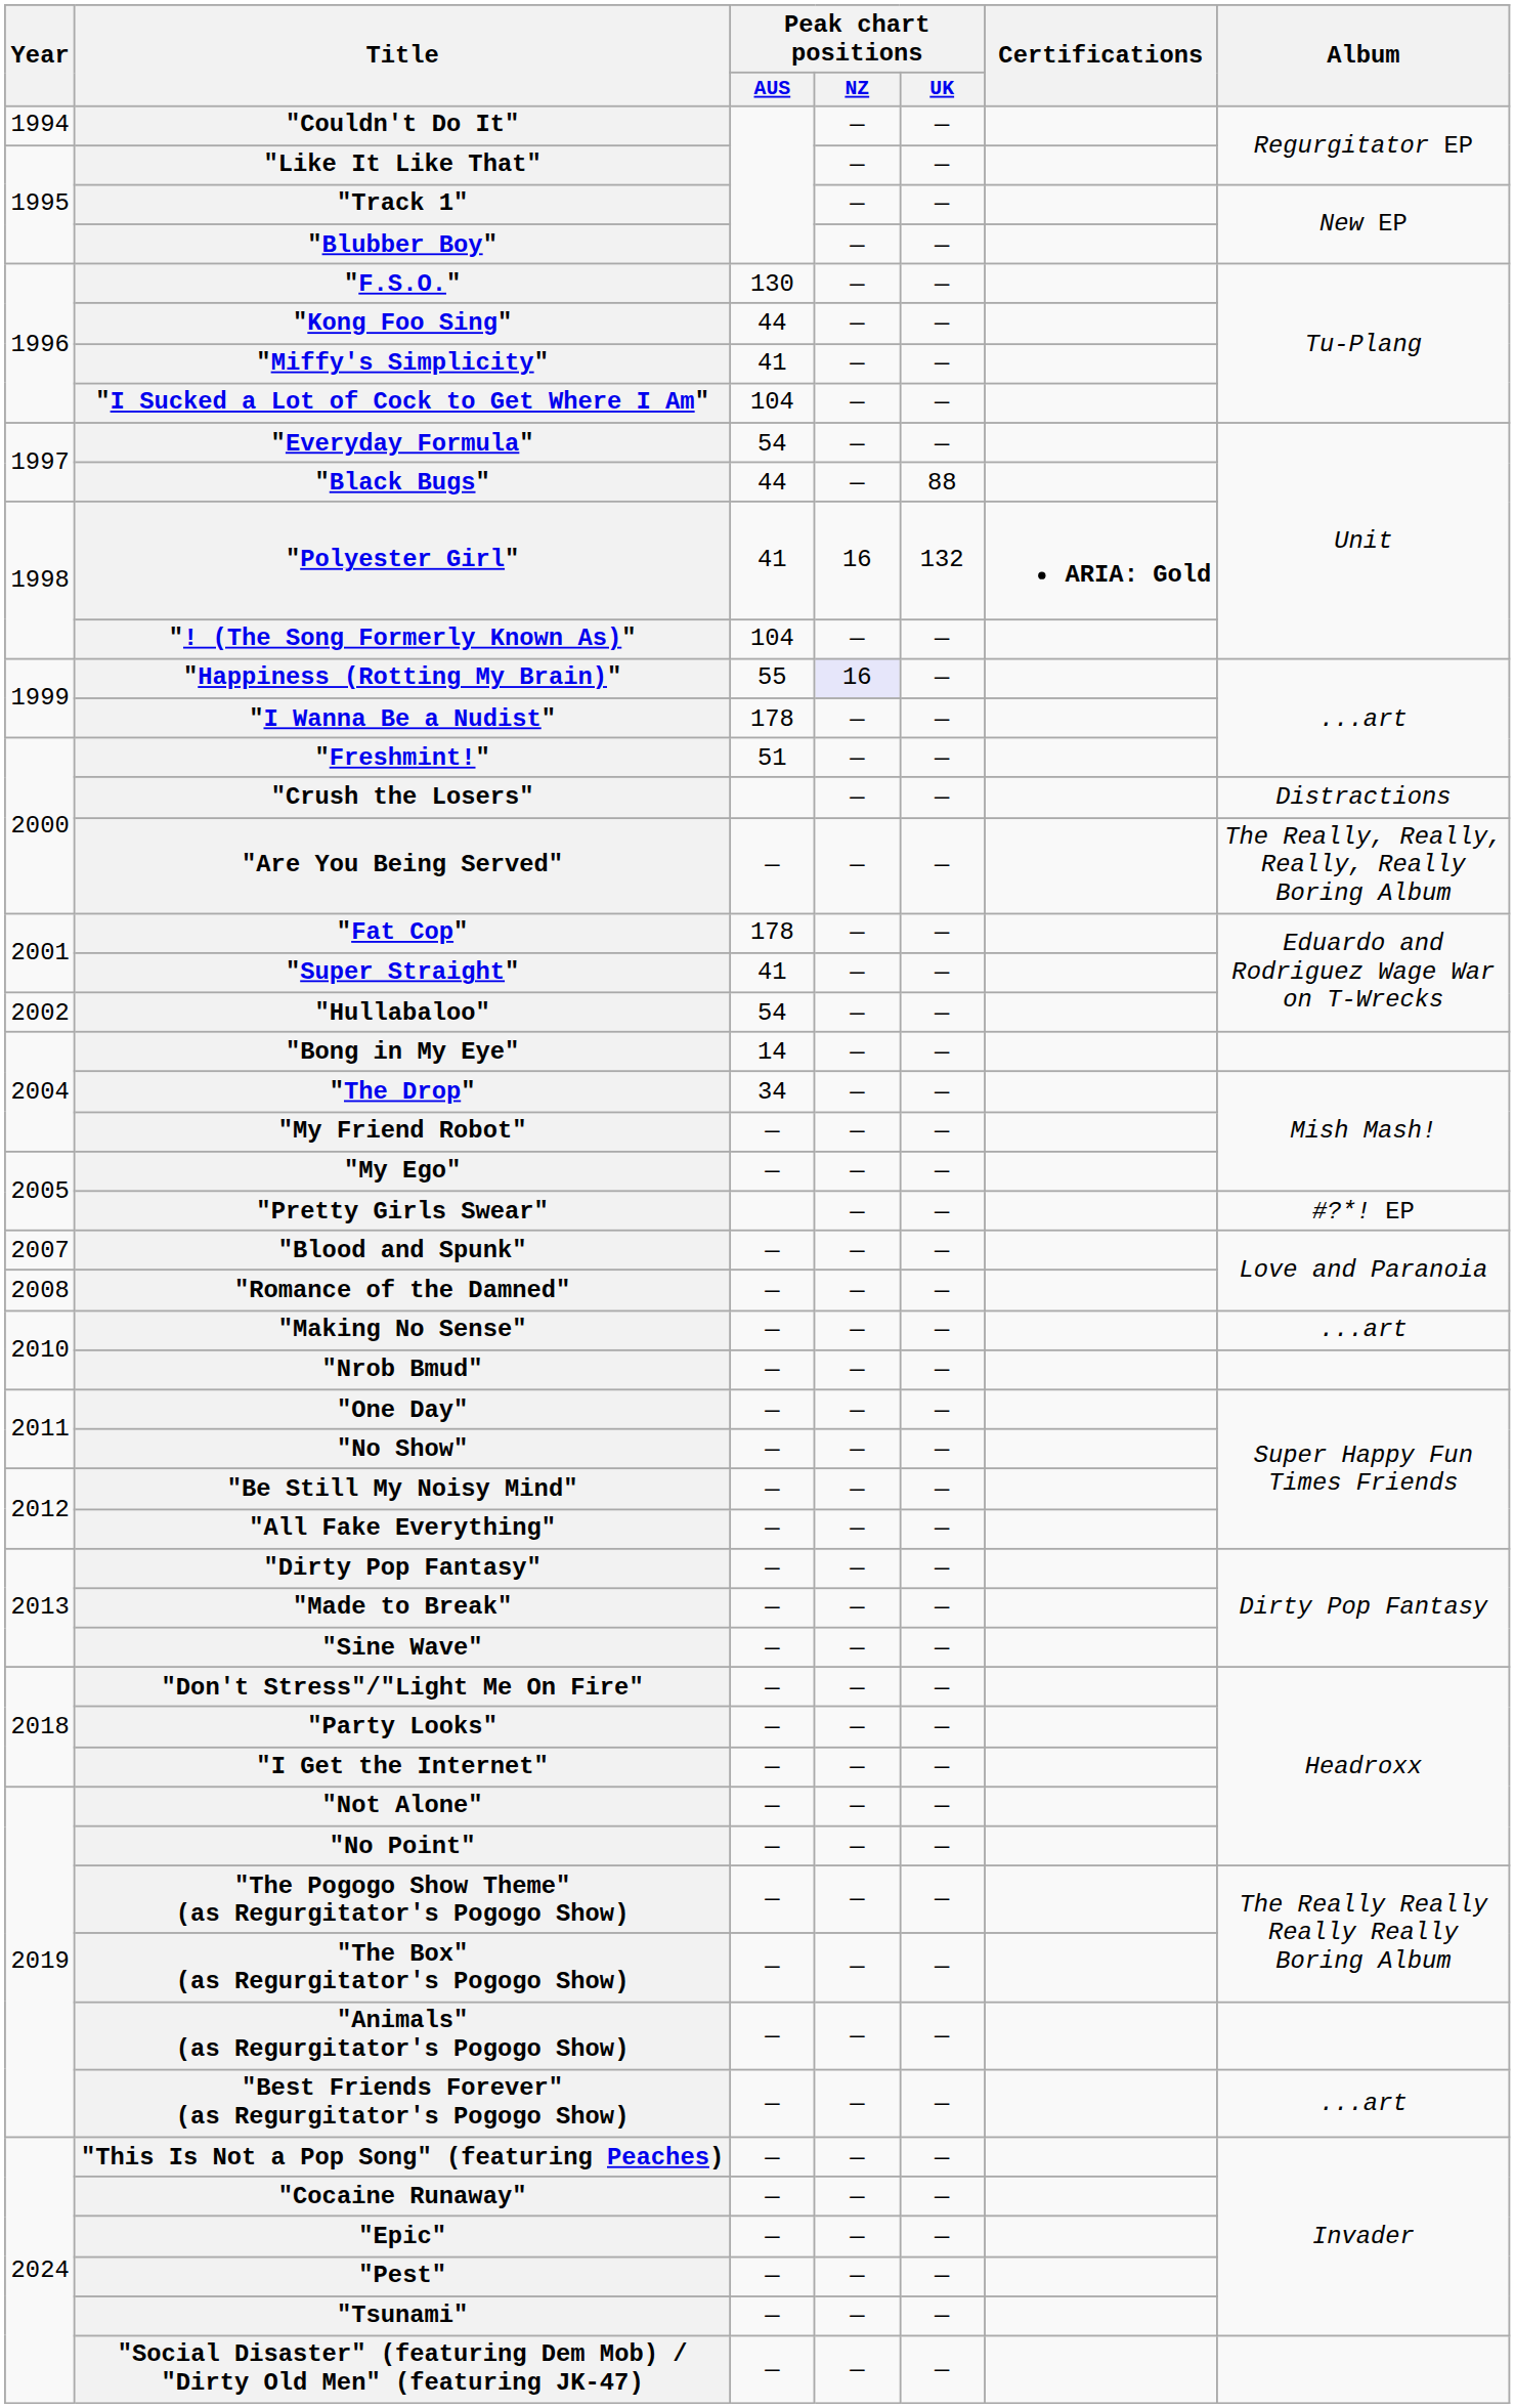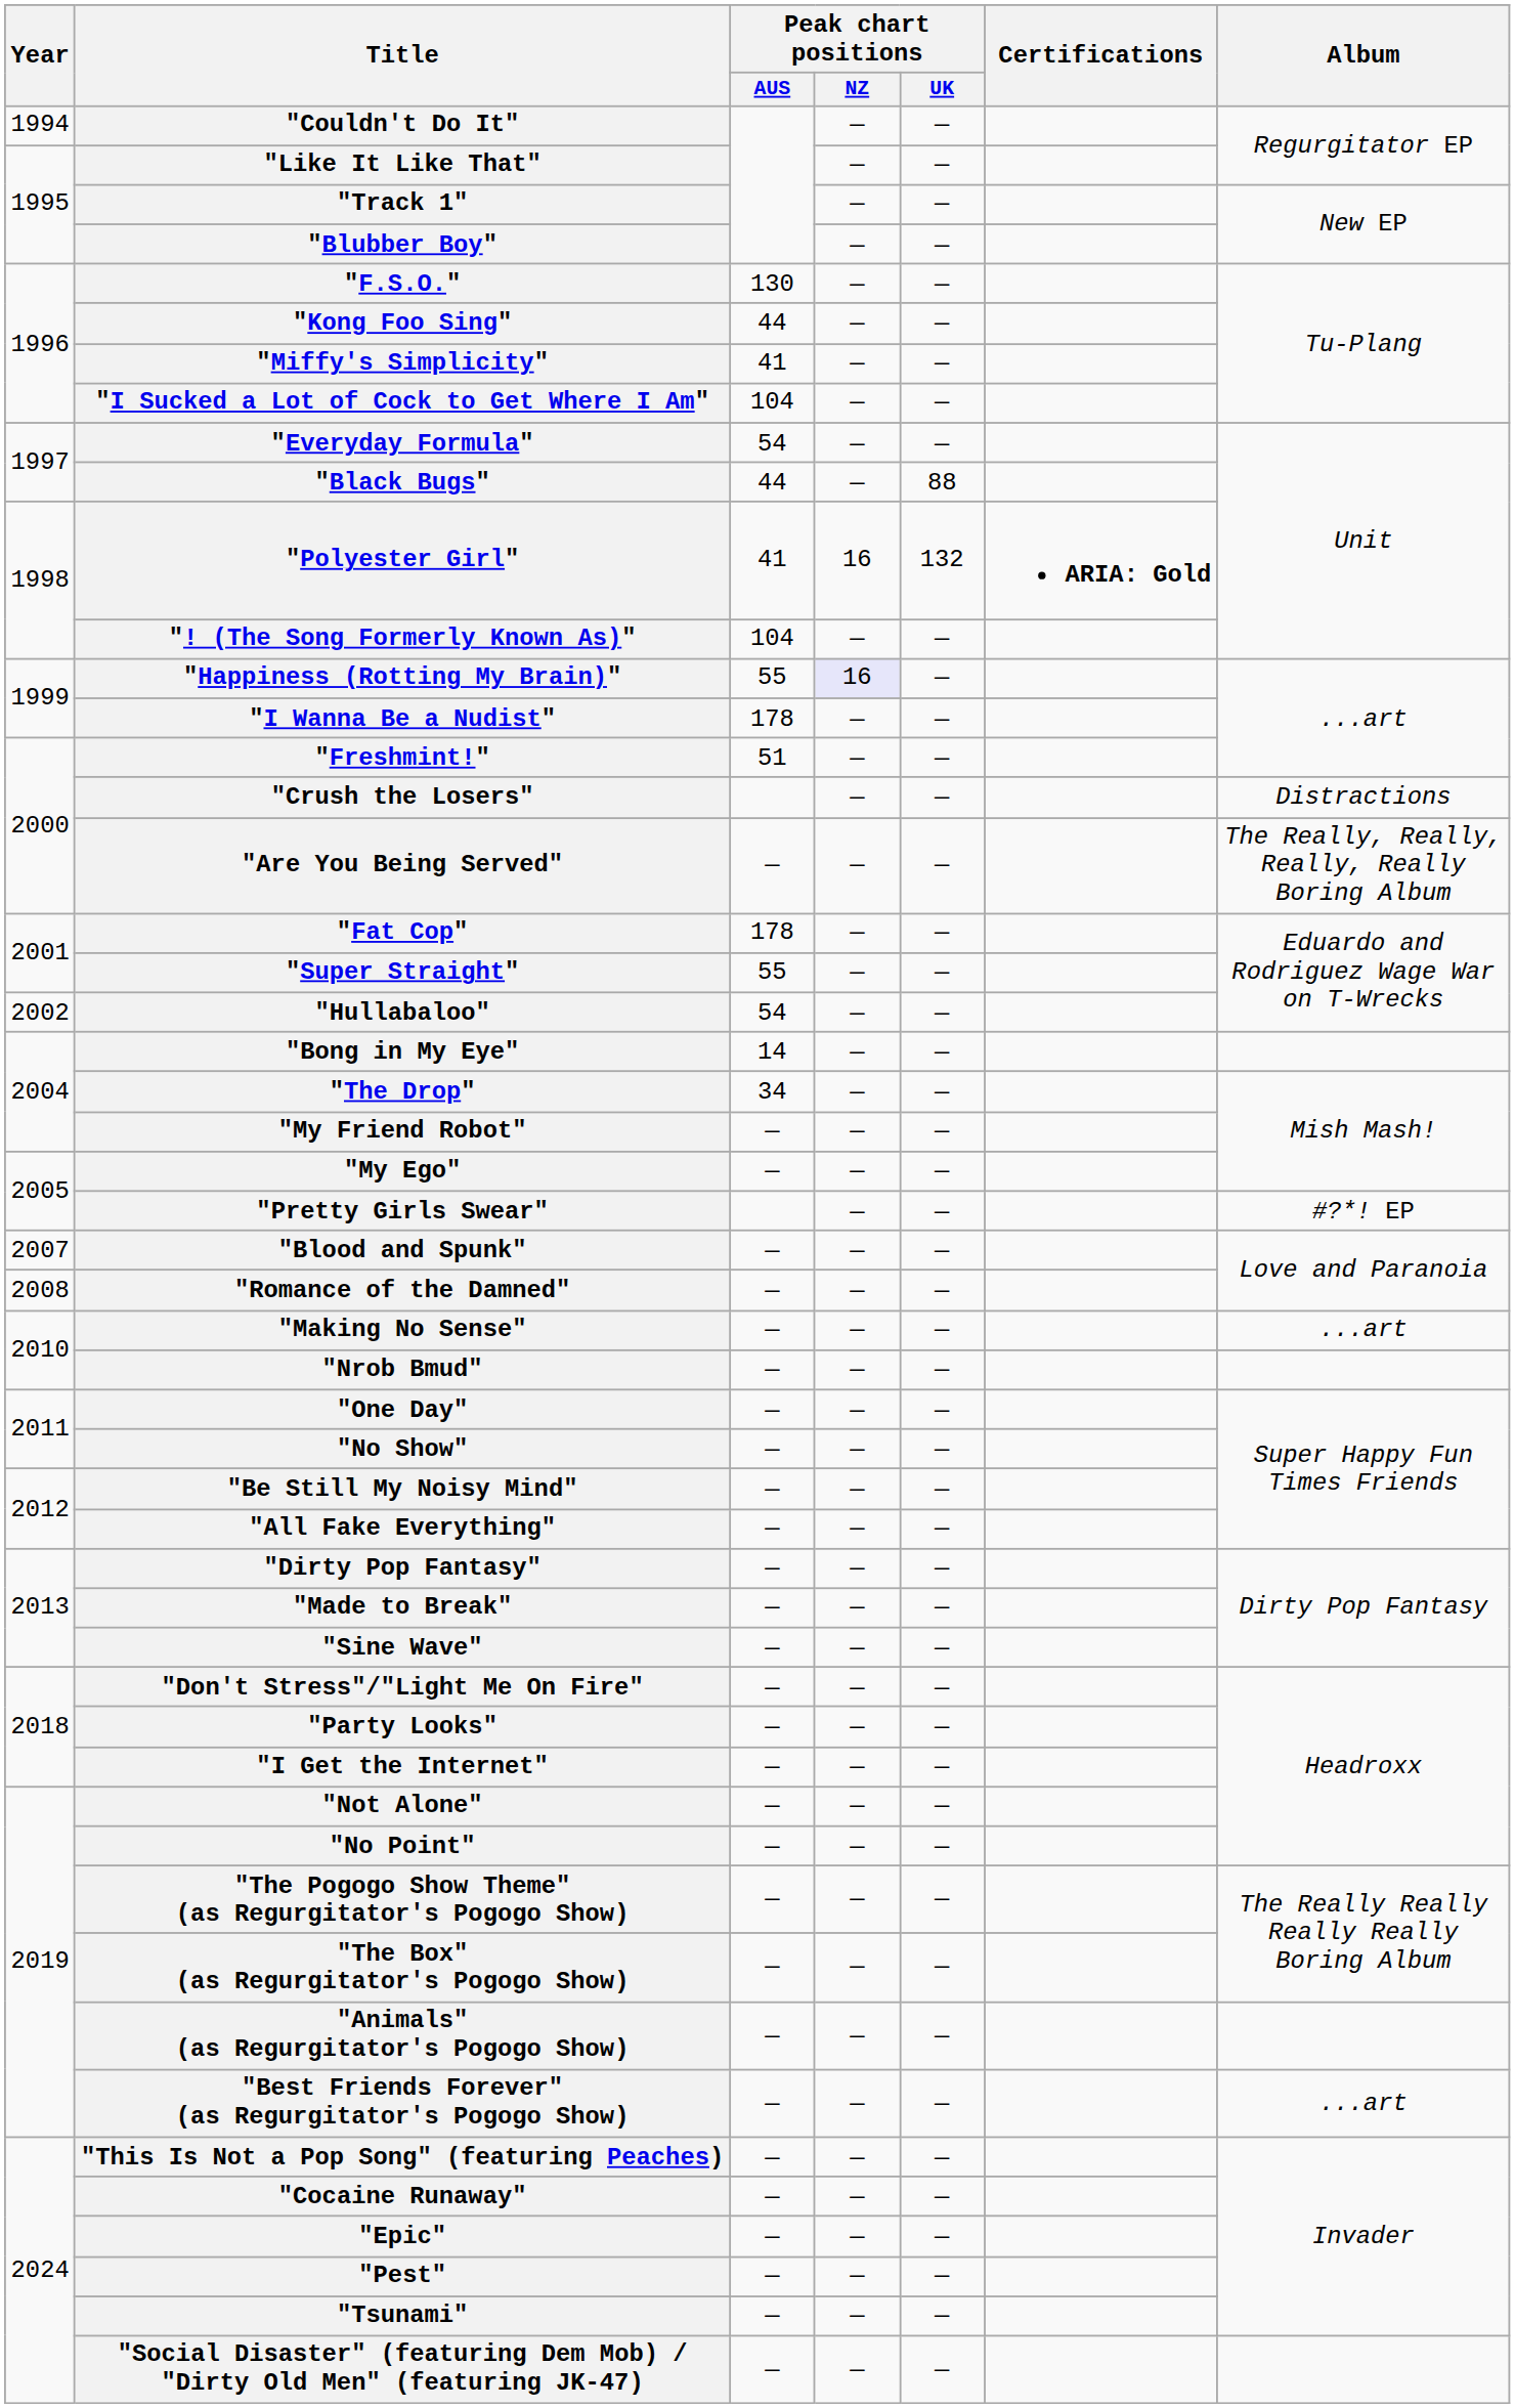 <table class="wikitable plainrowheaders" style="text-align:center;">
 <tr>
 <th rowspan="2">Year</th>
 <th rowspan="2">Title</th>
 <th colspan="3">Peak chart positions</th>
 <th rowspan="2">Certifications</th>
 <th rowspan="2" style="width:150px;">Album</th>
 </tr>
 <tr style="font-size:smaller;">
 <th style="width:40px;"><a href='#'>AUS</a><br></th>
 <th style="width:40px;"><a href='#'>NZ</a><br></th>
 <th style="width:40px;"><a href='#'>UK</a><br></th>
 </tr>
 <tr>
 <td>1994</td>
 <th scope="row">"Couldn't Do It"</th>
 <td rowspan="4"></td>
 <td>—</td>
 <td>—</td>
 <td></td>
 <td rowspan="2"><em>Regurgitator</em> EP</td>
 </tr>
 <tr>
 <td rowspan="3">1995</td>
 <th scope="row">"Like It Like That"</th>
 <td>—</td>
 <td>—</td>
 <td></td>
 </tr>
 <tr>
 <th scope="row">"Track 1"</th>
 <td>—</td>
 <td>—</td>
 <td></td>
 <td rowspan="2"><em>New</em> EP</td>
 </tr>
 <tr>
 <th scope="row">"<a href='#'>Blubber Boy</a>"</th>
 <td>—</td>
 <td>—</td>
 <td></td>
 </tr>
 <tr>
 <td rowspan="4">1996</td>
 <th scope="row">"<a href='#'>F.S.O.</a>"</th>
 <td>130</td>
 <td>—</td>
 <td>—</td>
 <td></td>
 <td rowspan="4"><em>Tu-Plang</em></td>
 </tr>
 <tr>
 <th scope="row">"<a href='#'>Kong Foo Sing</a>"</th>
 <td>44</td>
 <td>—</td>
 <td>—</td>
 <td></td>
 </tr>
 <tr>
 <th scope="row">"<a href='#'>Miffy's Simplicity</a>"</th>
 <td>41</td>
 <td>—</td>
 <td>—</td>
 <td></td>
 </tr>
 <tr>
 <th scope="row">"<a href='#'>I Sucked a Lot of Cock to Get Where I Am</a>"</th>
 <td>104</td>
 <td>—</td>
 <td>—</td>
 <td></td>
 </tr>
 <tr>
 <td rowspan="2">1997</td>
 <th scope="row">"<a href='#'>Everyday Formula</a>"</th>
 <td>54</td>
 <td>—</td>
 <td>—</td>
 <td></td>
 <td rowspan="4"><em>Unit</em></td>
 </tr>
 <tr>
 <th scope="row">"<a href='#'>Black Bugs</a>"</th>
 <td>44</td>
 <td>—</td>
 <td>88</td>
 <td></td>
 </tr>
 <tr>
 <td rowspan="2">1998</td>
 <th scope="row">"<a href='#'>Polyester Girl</a>"</th>
 <td>41</td>
 <td>16</td>
 <td>132</td>
 <td><strong><br><ul><li>ARIA: Gold</li></ul></strong></td>
 </tr>
 <tr>
 <th scope="row">"<a href='#'>! (The Song Formerly Known As)</a>"</th>
 <td>104</td>
 <td>—</td>
 <td>—</td>
 <td></td>
 </tr>
 <tr>
 <td rowspan="2">1999</td>
 <th scope="row">"<a href='#'>Happiness (Rotting My Brain)</a>"</th>
 <td>55</td>
 <td style="background: lavender;">16</td>
 <td>—</td>
 <td></td>
 <td rowspan="3"><em>...art</em></td>
 </tr>
 <tr>
 <th scope="row">"<a href='#'>I Wanna Be a Nudist</a>"</th>
 <td>178</td>
 <td>—</td>
 <td>—</td>
 <td></td>
 </tr>
 <tr>
 <td rowspan="3">2000</td>
 <th scope="row">"<a href='#'>Freshmint!</a>"</th>
 <td>51</td>
 <td>—</td>
 <td>—</td>
 <td></td>
 </tr>
 <tr>
 <th scope="row">"Crush the Losers"</th>
 <td></td>
 <td>—</td>
 <td>—</td>
 <td></td>
 <td><em>Distractions</em></td>
 </tr>
 <tr>
 <th scope="row">"Are You Being Served"</th>
 <td>—</td>
 <td>—</td>
 <td>—</td>
 <td></td>
 <td><em>The Really, Really, Really, Really Boring Album</em></td>
 </tr>
 <tr>
 <td rowspan="2">2001</td>
 <th scope="row">"<a href='#'>Fat Cop</a>"</th>
 <td>178</td>
 <td>—</td>
 <td>—</td>
 <td></td>
 <td rowspan="3"><em>Eduardo and Rodriguez Wage War on T-Wrecks</em></td>
 </tr>
 <tr>
 <th scope="row">"<a href='#'>Super Straight</a>"</th>
-<td>41</td>
+<td>55</td>
 <td>—</td>
 <td>—</td>
 <td></td>
 </tr>
 <tr>
 <td>2002</td>
 <th scope="row">"Hullabaloo"</th>
 <td>54</td>
 <td>—</td>
 <td>—</td>
 <td></td>
 </tr>
 <tr>
 <td rowspan="3">2004</td>
 <th scope="row">"Bong in My Eye"</th>
 <td>14</td>
 <td>—</td>
 <td>—</td>
 <td></td>
 <td></td>
 </tr>
 <tr>
 <th scope="row">"<a href='#'>The Drop</a>"</th>
 <td>34</td>
 <td>—</td>
 <td>—</td>
 <td></td>
 <td rowspan="3"><em>Mish Mash!</em></td>
 </tr>
 <tr>
 <th scope="row">"My Friend Robot"</th>
 <td>—</td>
 <td>—</td>
 <td>—</td>
 <td></td>
 </tr>
 <tr>
 <td rowspan="2">2005</td>
 <th scope="row">"My Ego"</th>
 <td>—</td>
 <td>—</td>
 <td>—</td>
 <td></td>
 </tr>
 <tr>
 <th scope="row">"Pretty Girls Swear"</th>
 <td></td>
 <td>—</td>
 <td>—</td>
 <td></td>
 <td><em>#?*!</em> EP</td>
 </tr>
 <tr>
 <td>2007</td>
 <th scope="row">"Blood and Spunk"</th>
 <td>—</td>
 <td>—</td>
 <td>—</td>
 <td></td>
 <td rowspan="2"><em>Love and Paranoia</em></td>
 </tr>
 <tr>
 <td>2008</td>
 <th scope="row">"Romance of the Damned"</th>
 <td>—</td>
 <td>—</td>
 <td>—</td>
 <td></td>
 </tr>
 <tr>
 <td rowspan="2">2010</td>
 <th scope="row">"Making No Sense"</th>
 <td>—</td>
 <td>—</td>
 <td>—</td>
 <td></td>
 <td><em>...art</em></td>
 </tr>
 <tr>
 <th scope="row">"Nrob Bmud"</th>
 <td>—</td>
 <td>—</td>
 <td>—</td>
 <td></td>
 <td></td>
 </tr>
 <tr>
 <td rowspan="2">2011</td>
 <th scope="row">"One Day"</th>
 <td>—</td>
 <td>—</td>
 <td>—</td>
 <td></td>
 <td rowspan="4"><em>Super Happy Fun Times Friends</em></td>
 </tr>
 <tr>
 <th scope="row">"No Show"</th>
 <td>—</td>
 <td>—</td>
 <td>—</td>
 <td></td>
 </tr>
 <tr>
 <td rowspan="2">2012</td>
 <th scope="row">"Be Still My Noisy Mind"</th>
 <td>—</td>
 <td>—</td>
 <td>—</td>
 <td></td>
 </tr>
 <tr>
 <th scope="row">"All Fake Everything"</th>
 <td>—</td>
 <td>—</td>
 <td>—</td>
 <td></td>
 </tr>
 <tr>
 <td rowspan="3">2013</td>
 <th scope="row">"Dirty Pop Fantasy"</th>
 <td>—</td>
 <td>—</td>
 <td>—</td>
 <td></td>
 <td rowspan="3"><em>Dirty Pop Fantasy</em></td>
 </tr>
 <tr>
 <th scope="row">"Made to Break"</th>
 <td>—</td>
 <td>—</td>
 <td>—</td>
 <td></td>
 </tr>
 <tr>
 <th scope="row">"Sine Wave"</th>
 <td>—</td>
 <td>—</td>
 <td>—</td>
 <td></td>
 </tr>
 <tr>
 <td rowspan="3">2018</td>
 <th scope="row">"Don't Stress"/"Light Me On Fire"</th>
 <td>—</td>
 <td>—</td>
 <td>—</td>
 <td></td>
 <td rowspan="5"><em>Headroxx</em></td>
 </tr>
 <tr>
 <th scope="row">"Party Looks"</th>
 <td>—</td>
 <td>—</td>
 <td>—</td>
 <td></td>
 </tr>
 <tr>
 <th scope="row">"I Get the Internet"</th>
 <td>—</td>
 <td>—</td>
 <td>—</td>
 <td></td>
 </tr>
 <tr>
 <td rowspan="6">2019</td>
 <th scope="row">"Not Alone"</th>
 <td>—</td>
 <td>—</td>
 <td>—</td>
 <td></td>
 </tr>
 <tr>
 <th scope="row">"No Point"</th>
 <td>—</td>
 <td>—</td>
 <td>—</td>
 <td></td>
 </tr>
 <tr>
 <th scope="row">"The Pogogo Show Theme" <br>(as Regurgitator's Pogogo Show)</th>
 <td>—</td>
 <td>—</td>
 <td>—</td>
 <td></td>
 <td rowspan="2"><em>The Really Really Really Really Boring Album</em></td>
 </tr>
 <tr>
 <th scope="row">"The Box" <br>(as Regurgitator's Pogogo Show)</th>
 <td>—</td>
 <td>—</td>
 <td>—</td>
 <td></td>
 </tr>
 <tr>
 <th scope="row">"Animals" <br>(as Regurgitator's Pogogo Show)</th>
 <td>—</td>
 <td>—</td>
 <td>—</td>
 <td></td>
 <td></td>
 </tr>
 <tr>
 <th scope="row">"Best Friends Forever" <br>(as Regurgitator's Pogogo Show)</th>
 <td>—</td>
 <td>—</td>
 <td>—</td>
 <td></td>
 <td><em>...art</em></td>
 </tr>
 <tr>
 <td rowspan="6">2024</td>
 <th scope="row">"This Is Not a Pop Song" (featuring <a href='#'>Peaches</a>)</th>
 <td>—</td>
 <td>—</td>
 <td>—</td>
 <td></td>
 <td rowspan="5"><em>Invader</em></td>
 </tr>
 <tr>
 <th scope="row">"Cocaine Runaway"</th>
 <td>—</td>
 <td>—</td>
 <td>—</td>
 <td></td>
 </tr>
 <tr>
 <th scope="row">"Epic"</th>
 <td>—</td>
 <td>—</td>
 <td>—</td>
 <td></td>
 </tr>
 <tr>
 <th scope="row">"Pest"</th>
 <td>—</td>
 <td>—</td>
 <td>—</td>
 <td></td>
 </tr>
 <tr>
 <th scope="row">"Tsunami"</th>
 <td>—</td>
 <td>—</td>
 <td>—</td>
 <td></td>
 </tr>
 <tr>
 <th scope="row">"Social Disaster" (featuring Dem Mob) /<br> "Dirty Old Men" (featuring JK-47)</th>
 <td>—</td>
 <td>—</td>
 <td>—</td>
 <td></td>
 <td></td>
 </tr>
 </table>
